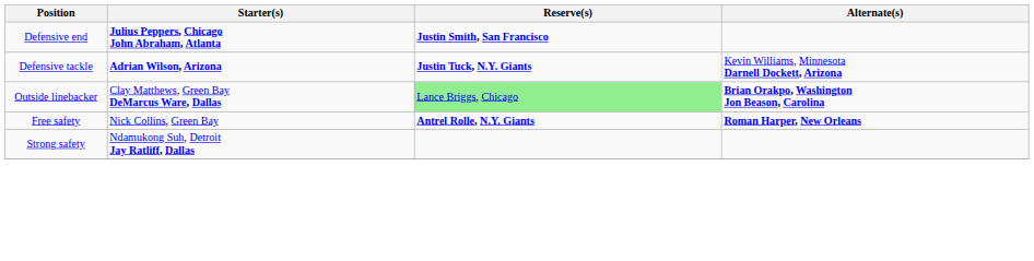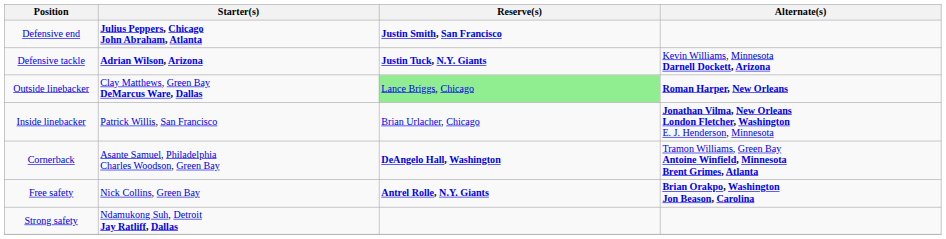 <table class="wikitable" width=75%>
 <tr>
 <th width=10%>Position</th>
 <th width=30%>Starter(s)</th>
 <th width=30%>Reserve(s)</th>
 <th width=30%>Alternate(s)</th>
 </tr>
 <tr>
 <td align=center><a href='#'>Defensive end</a></td>
 <td><strong> <a href='#'>Julius Peppers</a>, <a href='#'>Chicago</a></strong><br><strong> <a href='#'>John Abraham</a>, <a href='#'>Atlanta</a></strong></td>
 <td><strong> <a href='#'>Justin Smith</a>, <a href='#'>San Francisco</a></strong></td>
 <td></td>
 </tr>
 <tr>
 <td align=center><a href='#'>Defensive tackle</a></td>
 <td><strong> <a href='#'>Adrian Wilson</a>, <a href='#'>Arizona</a></strong></td>
 <td><strong> <a href='#'>Justin Tuck</a>, <a href='#'>N.Y. Giants</a></strong></td>
 <td> <a href='#'>Kevin Williams</a>, <a href='#'>Minnesota</a><br><strong> <a href='#'>Darnell Dockett</a>, <a href='#'>Arizona</a></strong></td>
 </tr>
 <tr>
 <td align=center><a href='#'>Outside linebacker</a></td>
 <td> <a href='#'>Clay Matthews</a>, <a href='#'>Green Bay</a><br><strong> <a href='#'>DeMarcus Ware</a>, <a href='#'>Dallas</a></strong></td>
 <td style="background: lightgreen;"> <a href='#'>Lance Briggs</a>, <a href='#'>Chicago</a></td>
-<td><strong> <a href='#'>Brian Orakpo</a>, <a href='#'>Washington</a></strong><br><strong> <a href='#'>Jon Beason</a>, <a href='#'>Carolina</a></strong></td>
+<td><strong> <a href='#'>Roman Harper</a>, <a href='#'>New Orleans</a></strong></td>
+</tr>
+<tr>
+<td align=center><a href='#'>Inside linebacker</a></td>
+<td> <a href='#'>Patrick Willis</a>, <a href='#'>San Francisco</a></td>
+<td> <a href='#'>Brian Urlacher</a>, <a href='#'>Chicago</a></td>
+<td><strong> <a href='#'>Jonathan Vilma</a>, <a href='#'>New Orleans</a></strong><br><strong> <a href='#'>London Fletcher</a>, <a href='#'>Washington</a></strong><br> <a href='#'>E. J. Henderson</a>, <a href='#'>Minnesota</a></td>
+</tr>
+<tr>
+<td align=center><a href='#'>Cornerback</a></td>
+<td> <a href='#'>Asante Samuel</a>, <a href='#'>Philadelphia</a><br> <a href='#'>Charles Woodson</a>, <a href='#'>Green Bay</a></td>
+<td><strong> <a href='#'>DeAngelo Hall</a>, <a href='#'>Washington</a></strong></td>
+<td> <a href='#'>Tramon Williams</a>, <a href='#'>Green Bay</a><br><strong> <a href='#'>Antoine Winfield</a>, <a href='#'>Minnesota</a></strong><br><strong> <a href='#'>Brent Grimes</a>, <a href='#'>Atlanta</a></strong></td>
 </tr>
 <tr>
 <td align=center><a href='#'>Free safety</a></td>
 <td> <a href='#'>Nick Collins</a>, <a href='#'>Green Bay</a></td>
 <td><strong> <a href='#'>Antrel Rolle</a>, <a href='#'>N.Y. Giants</a></strong></td>
-<td><strong> <a href='#'>Roman Harper</a>, <a href='#'>New Orleans</a></strong></td>
+<td><strong> <a href='#'>Brian Orakpo</a>, <a href='#'>Washington</a></strong><br><strong> <a href='#'>Jon Beason</a>, <a href='#'>Carolina</a></strong></td>
 </tr>
 <tr>
 <td align=center><a href='#'>Strong safety</a></td>
 <td> <a href='#'>Ndamukong Suh</a>, <a href='#'>Detroit</a><br><strong> <a href='#'>Jay Ratliff</a>, <a href='#'>Dallas</a></strong></td>
 <td></td>
 <td></td>
 </tr>
 <tr>
 </tr>
 </table>
